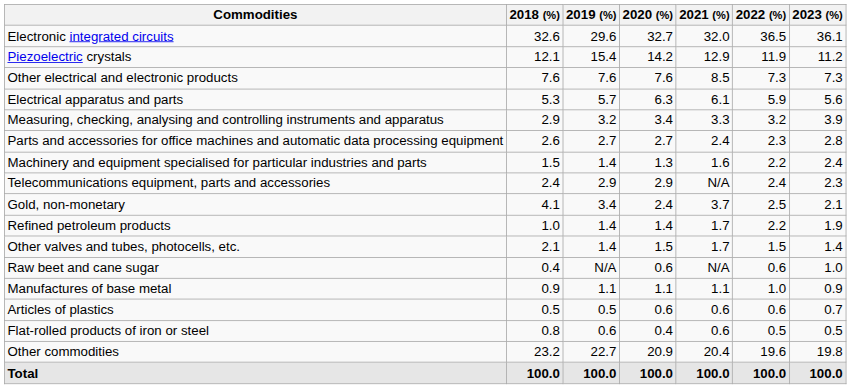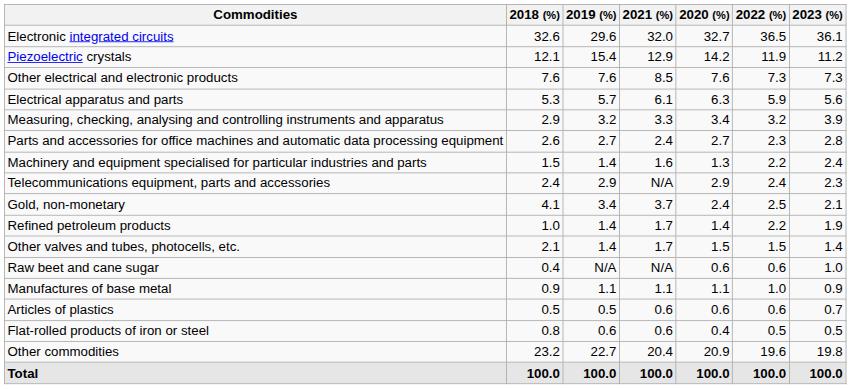 <table class="wikitable sortable mw-collapsible">
 <tr>
 <th>Commodities</th>
 <th>2018 <small>(%)</small></th>
 <th>2019 <small>(%)</small></th>
+<th>2021 <small>(%)</small></th>
 <th>2020 <small>(%)</small></th>
-<th>2021 <small>(%)</small></th>
 <th>2022 <small>(%)</small></th>
 <th>2023 <small>(%)</small></th>
 </tr>
 <tr>
 <td>Electronic <a href='#'>integrated circuits</a></td>
 <td align="right">32.6</td>
 <td align="right">29.6</td>
+<td align="right">32.0</td>
 <td align="right">32.7</td>
-<td align="right">32.0</td>
 <td align="right">36.5</td>
 <td align="right">36.1</td>
 </tr>
 <tr>
 <td><a href='#'>Piezoelectric</a> crystals</td>
 <td align="right">12.1</td>
 <td align="right">15.4</td>
+<td align="right">12.9</td>
 <td align="right">14.2</td>
-<td align="right">12.9</td>
 <td align="right">11.9</td>
 <td align="right">11.2</td>
 </tr>
 <tr>
 <td>Other electrical and electronic products</td>
 <td align="right">7.6</td>
 <td align="right">7.6</td>
+<td align="right">8.5</td>
 <td align="right">7.6</td>
-<td align="right">8.5</td>
 <td align="right">7.3</td>
 <td align="right">7.3</td>
 </tr>
 <tr>
 <td>Electrical apparatus and parts</td>
 <td align="right">5.3</td>
 <td align="right">5.7</td>
+<td align="right">6.1</td>
 <td align="right">6.3</td>
-<td align="right">6.1</td>
 <td align="right">5.9</td>
 <td align="right">5.6</td>
 </tr>
 <tr>
 <td>Measuring, checking, analysing and controlling instruments and apparatus</td>
 <td align="right">2.9</td>
 <td align="right">3.2</td>
+<td align="right">3.3</td>
 <td align="right">3.4</td>
-<td align="right">3.3</td>
 <td align="right">3.2</td>
 <td align="right">3.9</td>
 </tr>
 <tr>
 <td>Parts and accessories for office machines and automatic data processing equipment</td>
 <td align="right">2.6</td>
 <td align="right">2.7</td>
+<td align="right">2.4</td>
 <td align="right">2.7</td>
-<td align="right">2.4</td>
 <td align="right">2.3</td>
 <td align="right">2.8</td>
 </tr>
 <tr>
 <td>Machinery and equipment specialised for particular industries and parts</td>
 <td align="right">1.5</td>
 <td align="right">1.4</td>
+<td align="right">1.6</td>
 <td align="right">1.3</td>
-<td align="right">1.6</td>
 <td align="right">2.2</td>
 <td align="right">2.4</td>
 </tr>
 <tr>
 <td>Telecommunications equipment, parts and accessories</td>
 <td align="right">2.4</td>
 <td align="right">2.9</td>
+<td align="right">N/A</td>
 <td align="right">2.9</td>
-<td align="right">N/A</td>
 <td align="right">2.4</td>
 <td align="right">2.3</td>
 </tr>
 <tr>
 <td>Gold, non-monetary</td>
 <td align="right">4.1</td>
 <td align="right">3.4</td>
+<td align="right">3.7</td>
 <td align="right">2.4</td>
-<td align="right">3.7</td>
 <td align="right">2.5</td>
 <td align="right">2.1</td>
 </tr>
 <tr>
 <td>Refined petroleum products</td>
 <td align="right">1.0</td>
 <td align="right">1.4</td>
+<td align="right">1.7</td>
 <td align="right">1.4</td>
-<td align="right">1.7</td>
 <td align="right">2.2</td>
 <td align="right">1.9</td>
 </tr>
 <tr>
 <td>Other valves and tubes, photocells, etc.</td>
 <td align="right">2.1</td>
 <td align="right">1.4</td>
+<td align="right">1.7</td>
 <td align="right">1.5</td>
-<td align="right">1.7</td>
 <td align="right">1.5</td>
 <td align="right">1.4</td>
 </tr>
 <tr>
 <td>Raw beet and cane sugar</td>
 <td align="right">0.4</td>
 <td align="right">N/A</td>
+<td align="right">N/A</td>
 <td align="right">0.6</td>
-<td align="right">N/A</td>
 <td align="right">0.6</td>
 <td align="right">1.0</td>
 </tr>
 <tr>
 <td>Manufactures of base metal</td>
 <td align="right">0.9</td>
 <td align="right">1.1</td>
 <td align="right">1.1</td>
 <td align="right">1.1</td>
 <td align="right">1.0</td>
 <td align="right">0.9</td>
 </tr>
 <tr>
 <td>Articles of plastics</td>
 <td align="right">0.5</td>
 <td align="right">0.5</td>
 <td align="right">0.6</td>
 <td align="right">0.6</td>
 <td align="right">0.6</td>
 <td align="right">0.7</td>
 </tr>
 <tr>
 <td>Flat-rolled products of iron or steel</td>
 <td align="right">0.8</td>
 <td align="right">0.6</td>
+<td align="right">0.6</td>
 <td align="right">0.4</td>
-<td align="right">0.6</td>
 <td align="right">0.5</td>
 <td align="right">0.5</td>
 </tr>
 <tr>
 <td>Other commodities</td>
 <td align="right">23.2</td>
 <td align="right">22.7</td>
+<td align="right">20.4</td>
 <td align="right">20.9</td>
-<td align="right">20.4</td>
 <td align="right">19.6</td>
 <td align="right">19.8</td>
 </tr>
 <tr style="background:#e6e6e6">
 <td><strong>Total</strong></td>
 <td align="right"><strong>100.0</strong></td>
 <td align="right"><strong>100.0</strong></td>
 <td align="right"><strong>100.0</strong></td>
 <td align="right"><strong>100.0</strong></td>
 <td align="right"><strong>100.0</strong></td>
 <td align="right"><strong>100.0</strong></td>
 </tr>
 </table>
